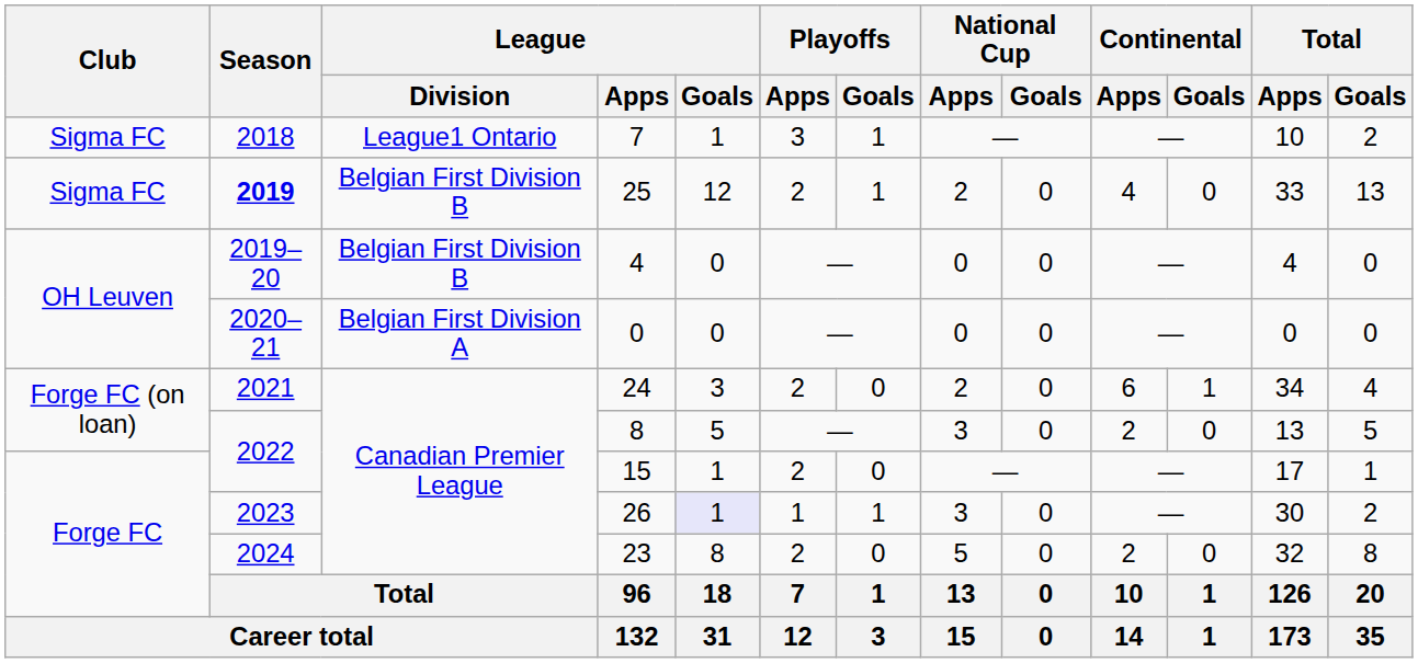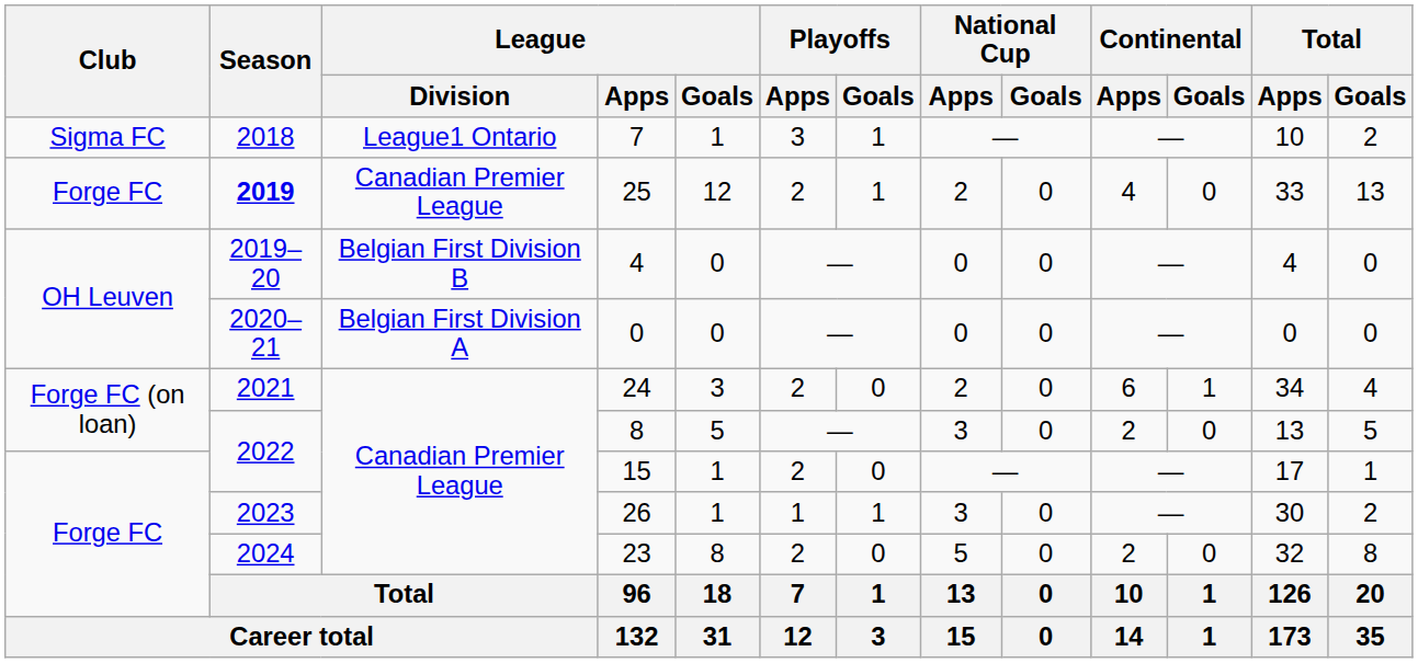 <table class="wikitable" style="text-align:center">
 <tr>
 <th rowspan="2">Club</th>
 <th rowspan="2">Season</th>
 <th colspan="3">League</th>
 <th colspan="2">Playoffs</th>
 <th colspan="2">National Cup</th>
 <th colspan="2">Continental</th>
 <th colspan="2">Total</th>
 </tr>
 <tr>
 <th>Division</th>
 <th>Apps</th>
 <th>Goals</th>
 <th>Apps</th>
 <th>Goals</th>
 <th>Apps</th>
 <th>Goals</th>
 <th>Apps</th>
 <th>Goals</th>
 <th>Apps</th>
 <th>Goals</th>
 </tr>
 <tr>
 <td><a href='#'>Sigma FC</a></td>
 <td><a href='#'>2018</a></td>
 <td><a href='#'>League1 Ontario</a></td>
 <td>7</td>
 <td>1</td>
 <td>3</td>
 <td>1</td>
 <td colspan="2">—</td>
 <td colspan="2">—</td>
 <td>10</td>
 <td>2</td>
 </tr>
 <tr>
-<td><a href='#'>Sigma FC</a></td>
+<td><a href='#'>Forge FC</a></td>
 <td><strong><a href='#'>2019</a></strong></td>
-<td><a href='#'>Belgian First Division B</a></td>
+<td><a href='#'>Canadian Premier League</a></td>
 <td>25</td>
 <td>12</td>
 <td>2</td>
 <td>1</td>
 <td>2</td>
 <td>0</td>
 <td>4</td>
 <td>0</td>
 <td>33</td>
 <td>13</td>
 </tr>
 <tr>
 <td rowspan="2"><a href='#'>OH Leuven</a></td>
 <td><a href='#'>2019–20</a></td>
 <td><a href='#'>Belgian First Division B</a></td>
 <td>4</td>
 <td>0</td>
 <td colspan="2">—</td>
 <td>0</td>
 <td>0</td>
 <td colspan="2">—</td>
 <td>4</td>
 <td>0</td>
 </tr>
 <tr>
 <td><a href='#'>2020–21</a></td>
 <td><a href='#'>Belgian First Division A</a></td>
 <td>0</td>
 <td>0</td>
 <td colspan="2">—</td>
 <td>0</td>
 <td>0</td>
 <td colspan="2">—</td>
 <td>0</td>
 <td>0</td>
 </tr>
 <tr>
 <td rowspan="2"><a href='#'>Forge FC</a> (on loan)</td>
 <td><a href='#'>2021</a></td>
 <td rowspan=5><a href='#'>Canadian Premier League</a></td>
 <td>24</td>
 <td>3</td>
 <td>2</td>
 <td>0</td>
 <td>2</td>
 <td>0</td>
 <td>6</td>
 <td>1</td>
 <td>34</td>
 <td>4</td>
 </tr>
 <tr>
 <td rowspan=2><a href='#'>2022</a></td>
 <td>8</td>
 <td>5</td>
 <td colspan="2">—</td>
 <td>3</td>
 <td>0</td>
 <td>2</td>
 <td>0</td>
 <td>13</td>
 <td>5</td>
 </tr>
 <tr>
 <td rowspan=4><a href='#'>Forge FC</a></td>
 <td>15</td>
 <td>1</td>
 <td>2</td>
 <td>0</td>
 <td colspan="2">—</td>
 <td colspan="2">—</td>
 <td>17</td>
 <td>1</td>
 </tr>
 <tr>
 <td><a href='#'>2023</a></td>
 <td>26</td>
-<td style="background: lavender;">1</td>
+<td>1</td>
 <td>1</td>
 <td>1</td>
 <td>3</td>
 <td>0</td>
 <td colspan="2">—</td>
 <td>30</td>
 <td>2</td>
 </tr>
 <tr>
 <td><a href='#'>2024</a></td>
 <td>23</td>
 <td>8</td>
 <td>2</td>
 <td>0</td>
 <td>5</td>
 <td>0</td>
 <td>2</td>
 <td>0</td>
 <td>32</td>
 <td>8</td>
 </tr>
 <tr>
 <th colspan="2">Total</th>
 <th>96</th>
 <th>18</th>
 <th>7</th>
 <th>1</th>
 <th>13</th>
 <th>0</th>
 <th>10</th>
 <th>1</th>
 <th>126</th>
 <th>20</th>
 </tr>
 <tr>
 <th colspan="3">Career total</th>
 <th>132</th>
 <th>31</th>
 <th>12</th>
 <th>3</th>
 <th>15</th>
 <th>0</th>
 <th>14</th>
 <th>1</th>
 <th>173</th>
 <th>35</th>
 </tr>
 </table>
